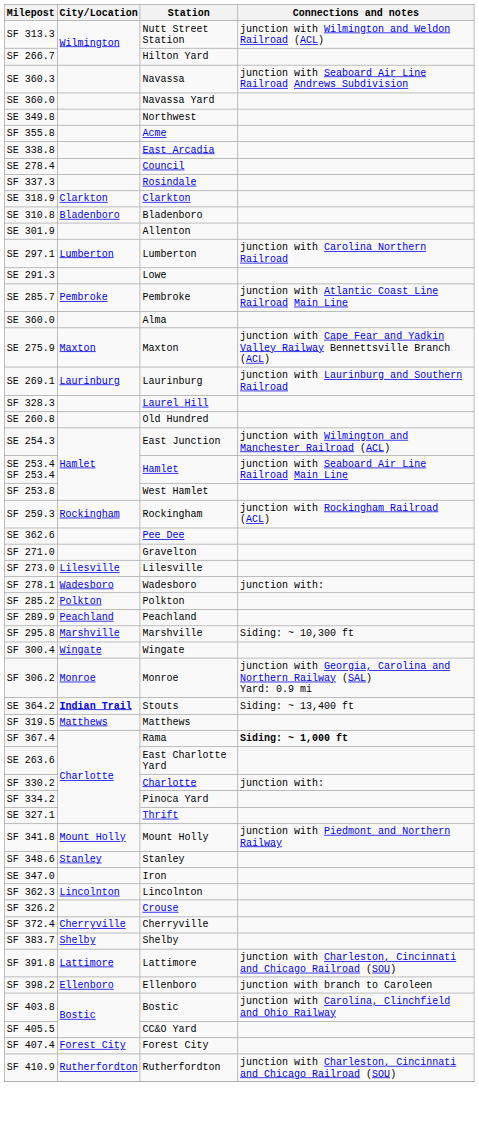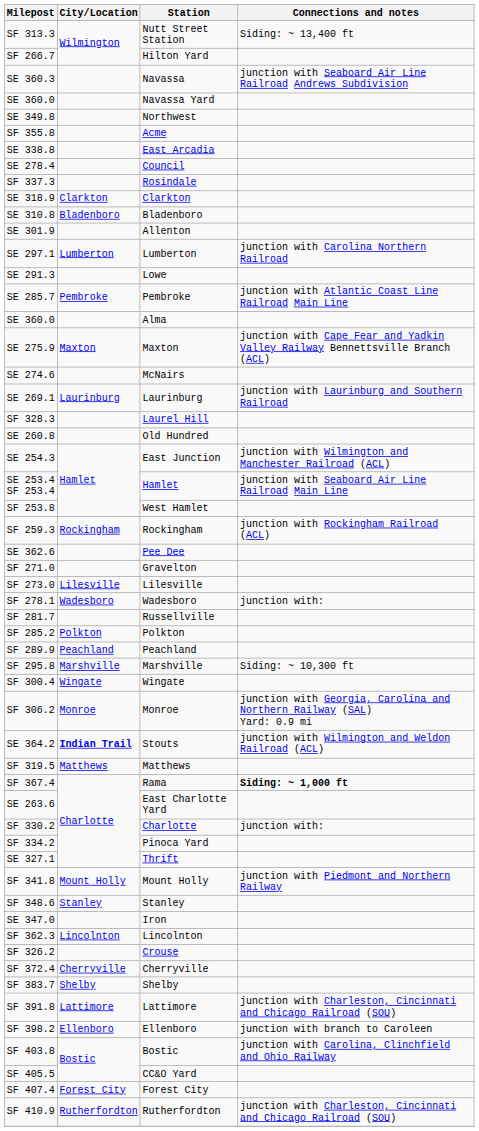 <table class="wikitable">
 <tr>
 <th>Milepost</th>
 <th>City/Location</th>
 <th>Station</th>
 <th>Connections and notes</th>
 </tr>
 <tr>
 <td>SF 313.3</td>
 <td ! rowspan="2"><a href='#'>Wilmington</a></td>
 <td>Nutt Street Station</td>
-<td>junction with <a href='#'>Wilmington and Weldon Railroad</a> (<a href='#'>ACL</a>)</td>
+<td>Siding: ~ 13,400 ft</td>
 </tr>
 <tr>
 <td>SF 266.7</td>
 <td>Hilton Yard</td>
 <td></td>
 </tr>
 <tr>
 <td>SE 360.3</td>
 <td></td>
 <td>Navassa</td>
 <td>junction with <a href='#'>Seaboard Air Line Railroad</a> <a href='#'>Andrews Subdivision</a></td>
 </tr>
 <tr>
 <td>SE 360.0</td>
 <td></td>
 <td>Navassa Yard</td>
 <td></td>
 </tr>
 <tr>
 <td>SE 349.8</td>
 <td></td>
 <td>Northwest</td>
 <td></td>
 </tr>
 <tr>
 <td>SF 355.8</td>
 <td></td>
 <td><a href='#'>Acme</a></td>
 <td></td>
 </tr>
 <tr>
 <td>SE 338.8</td>
 <td></td>
 <td><a href='#'>East Arcadia</a></td>
 <td></td>
 </tr>
 <tr>
 <td>SE 278.4</td>
 <td></td>
 <td><a href='#'>Council</a></td>
 <td></td>
 </tr>
 <tr>
 <td>SF 337.3</td>
 <td></td>
 <td><a href='#'>Rosindale</a></td>
 <td></td>
 </tr>
 <tr>
 <td>SE 318.9</td>
 <td><a href='#'>Clarkton</a></td>
 <td><a href='#'>Clarkton</a></td>
 <td></td>
 </tr>
 <tr>
 <td>SE 310.8</td>
 <td><a href='#'>Bladenboro</a></td>
 <td>Bladenboro</td>
 <td></td>
 </tr>
 <tr>
 <td>SE 301.9</td>
 <td></td>
 <td>Allenton</td>
 <td></td>
 </tr>
 <tr>
 <td>SE 297.1</td>
 <td><a href='#'>Lumberton</a></td>
 <td>Lumberton</td>
 <td>junction with <a href='#'>Carolina Northern Railroad</a></td>
 </tr>
 <tr>
 <td>SE 291.3</td>
 <td></td>
 <td>Lowe</td>
 <td></td>
 </tr>
 <tr>
 <td>SE 285.7</td>
 <td><a href='#'>Pembroke</a></td>
 <td>Pembroke</td>
 <td>junction with <a href='#'>Atlantic Coast Line Railroad</a> <a href='#'>Main Line</a></td>
 </tr>
 <tr>
 <td>SE 360.0</td>
 <td></td>
 <td>Alma</td>
 <td></td>
 </tr>
 <tr>
 <td>SE 275.9</td>
 <td><a href='#'>Maxton</a></td>
 <td>Maxton</td>
 <td>junction with <a href='#'>Cape Fear and Yadkin Valley Railway</a> Bennettsville Branch (<a href='#'>ACL</a>)</td>
 </tr>
 <tr>
+<td>SE 274.6</td>
+<td></td>
+<td>McNairs</td>
+<td></td>
+</tr>
+<tr>
 <td>SE 269.1</td>
 <td><a href='#'>Laurinburg</a></td>
 <td>Laurinburg</td>
 <td>junction with <a href='#'>Laurinburg and Southern Railroad</a></td>
 </tr>
 <tr>
 <td>SF 328.3</td>
 <td></td>
 <td><a href='#'>Laurel Hill</a></td>
 <td></td>
 </tr>
 <tr>
 <td>SE 260.8</td>
 <td></td>
 <td>Old Hundred</td>
 <td></td>
 </tr>
 <tr>
 <td>SE 254.3</td>
 <td ! rowspan="3"><a href='#'>Hamlet</a></td>
 <td>East Junction</td>
 <td>junction with <a href='#'>Wilmington and Manchester Railroad</a> (<a href='#'>ACL</a>)</td>
 </tr>
 <tr>
 <td>SE 253.4<br>SF 253.4</td>
 <td><a href='#'>Hamlet</a></td>
 <td>junction with <a href='#'>Seaboard Air Line Railroad</a> <a href='#'>Main Line</a></td>
 </tr>
 <tr>
 <td>SF 253.8</td>
 <td>West Hamlet</td>
 <td></td>
 </tr>
 <tr>
 <td>SF 259.3</td>
 <td><a href='#'>Rockingham</a></td>
 <td>Rockingham</td>
 <td>junction with <a href='#'>Rockingham Railroad</a> (<a href='#'>ACL</a>)</td>
 </tr>
 <tr>
 <td>SE 362.6</td>
 <td></td>
 <td><a href='#'>Pee Dee</a></td>
 <td></td>
 </tr>
 <tr>
 <td>SF 271.0</td>
 <td></td>
 <td>Gravelton</td>
 <td></td>
 </tr>
 <tr>
 <td>SF 273.0</td>
 <td><a href='#'>Lilesville</a></td>
 <td>Lilesville</td>
 <td></td>
 </tr>
 <tr>
 <td>SF 278.1</td>
 <td><a href='#'>Wadesboro</a></td>
 <td>Wadesboro</td>
 <td>junction with:<br></td>
 </tr>
 <tr>
+<td>SF 281.7</td>
+<td></td>
+<td>Russellville</td>
+<td></td>
+</tr>
+<tr>
 <td>SF 285.2</td>
 <td><a href='#'>Polkton</a></td>
 <td>Polkton</td>
 <td></td>
 </tr>
 <tr>
 <td>SF 289.9</td>
 <td><a href='#'>Peachland</a></td>
 <td>Peachland</td>
 <td></td>
 </tr>
 <tr>
 <td>SF 295.8</td>
 <td><a href='#'>Marshville</a></td>
 <td>Marshville</td>
 <td>Siding: ~ 10,300 ft</td>
 </tr>
 <tr>
 <td>SF 300.4</td>
 <td><a href='#'>Wingate</a></td>
 <td>Wingate</td>
 <td></td>
 </tr>
 <tr>
 <td>SF 306.2</td>
 <td><a href='#'>Monroe</a></td>
 <td>Monroe</td>
 <td>junction with <a href='#'>Georgia, Carolina and Northern Railway</a> (<a href='#'>SAL</a>)<br>Yard: 0.9 mi</td>
 </tr>
 <tr>
 <td>SE 364.2</td>
 <td><strong><a href='#'>Indian Trail</a></strong></td>
 <td>Stouts</td>
-<td>Siding: ~ 13,400 ft</td>
+<td>junction with <a href='#'>Wilmington and Weldon Railroad</a> (<a href='#'>ACL</a>)</td>
 </tr>
 <tr>
 <td>SF 319.5</td>
 <td><a href='#'>Matthews</a></td>
 <td>Matthews</td>
 <td></td>
 </tr>
 <tr>
 <td>SF 367.4</td>
 <td rowspan="5"><a href='#'>Charlotte</a></td>
 <td>Rama</td>
 <td><strong>Siding: ~ 1,000 ft</strong></td>
 </tr>
 <tr>
 <td>SE 263.6</td>
 <td>East Charlotte Yard</td>
 <td></td>
 </tr>
 <tr>
 <td>SF 330.2</td>
 <td><a href='#'>Charlotte</a></td>
 <td>junction with:<br></td>
 </tr>
 <tr>
 <td>SF 334.2</td>
 <td>Pinoca Yard</td>
 <td></td>
 </tr>
 <tr>
 <td>SE 327.1</td>
 <td><a href='#'>Thrift</a></td>
 <td></td>
 </tr>
 <tr>
 <td>SF 341.8</td>
 <td><a href='#'>Mount Holly</a></td>
 <td>Mount Holly</td>
 <td>junction with <a href='#'>Piedmont and Northern Railway</a></td>
 </tr>
 <tr>
 <td>SF 348.6</td>
 <td><a href='#'>Stanley</a></td>
 <td>Stanley</td>
 <td></td>
 </tr>
 <tr>
 <td>SE 347.0</td>
 <td></td>
 <td>Iron</td>
 <td></td>
 </tr>
 <tr>
 <td>SF 362.3</td>
 <td><a href='#'>Lincolnton</a></td>
 <td>Lincolnton</td>
 <td></td>
 </tr>
 <tr>
 <td>SF 326.2</td>
 <td></td>
 <td><a href='#'>Crouse</a></td>
 <td></td>
 </tr>
 <tr>
 <td>SF 372.4</td>
 <td><a href='#'>Cherryville</a></td>
 <td>Cherryville</td>
 <td></td>
 </tr>
 <tr>
 <td>SF 383.7</td>
 <td><a href='#'>Shelby</a></td>
 <td>Shelby</td>
 <td></td>
 </tr>
 <tr>
 <td>SF 391.8</td>
 <td><a href='#'>Lattimore</a></td>
 <td>Lattimore</td>
 <td>junction with <a href='#'>Charleston, Cincinnati and Chicago Railroad</a> (<a href='#'>SOU</a>)</td>
 </tr>
 <tr>
 <td>SF 398.2</td>
 <td><a href='#'>Ellenboro</a></td>
 <td>Ellenboro</td>
 <td>junction with branch to Caroleen</td>
 </tr>
 <tr>
 <td>SF 403.8</td>
 <td ! rowspan="2"><a href='#'>Bostic</a></td>
 <td>Bostic</td>
 <td>junction with <a href='#'>Carolina, Clinchfield and Ohio Railway</a></td>
 </tr>
 <tr>
 <td>SF 405.5</td>
 <td>CC&O Yard</td>
 <td></td>
 </tr>
 <tr>
 <td>SF 407.4</td>
 <td><a href='#'>Forest City</a></td>
 <td>Forest City</td>
 <td></td>
 </tr>
 <tr>
 <td>SF 410.9</td>
 <td><a href='#'>Rutherfordton</a></td>
 <td>Rutherfordton</td>
 <td>junction with <a href='#'>Charleston, Cincinnati and Chicago Railroad</a> (<a href='#'>SOU</a>)</td>
 </tr>
 <tr>
 </tr>
 </table>
